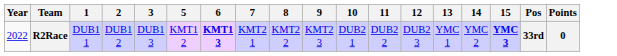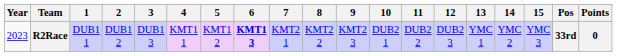 <table class="wikitable" style="text-align:center; font-size:85%">
 <tr>
 <th>Year</th>
 <th>Team</th>
 <th>1</th>
 <th>2</th>
 <th>3</th>
+<th>4</th>
 <th>5</th>
 <th>6</th>
 <th>7</th>
 <th>8</th>
 <th>9</th>
 <th>10</th>
 <th>11</th>
 <th>12</th>
 <th>13</th>
 <th>14</th>
 <th>15</th>
 <th>Pos</th>
 <th>Points</th>
 </tr>
 <tr>
-<td><a href='#'>2022</a></td>
+<td><a href='#'>2023</a></td>
 <th nowrap>R2Race</th>
 <td style="background:#CFCFFF;"><a href='#'>DUB1<br>1</a><br> </td>
 <td style="background:#CFCFFF;"><a href='#'>DUB1<br>2</a> <br> </td>
 <td style="background:#CFCFFF;"><a href='#'>DUB1<br>3</a> <br> </td>
+<td style="background:#EFCFFF;"><a href='#'>KMT1<br>1</a> <br> </td>
 <td style="background:#EFCFFF;"><a href='#'>KMT1<br>2</a> <br> </td>
 <td style="background:#EFCFFF;"><strong><a href='#'>KMT1<br>3</a> <br> </strong></td>
 <td style="background:#CFCFFF;"><a href='#'>KMT2<br>1</a> <br> </td>
 <td style="background:#CFCFFF;"><a href='#'>KMT2<br>2</a><br> </td>
 <td style="background:#CFCFFF;"><a href='#'>KMT2<br>3</a> <br> </td>
 <td style="background:#CFCFFF;"><a href='#'>DUB2<br>1</a><br> </td>
 <td style="background:#CFCFFF;"><a href='#'>DUB2<br>2</a><br> </td>
 <td style="background:#CFCFFF;"><a href='#'>DUB2<br>3</a><br> </td>
 <td style="background:#CFCFFF;"><a href='#'>YMC<br>1</a><br> </td>
 <td style="background:#CFCFFF;"><a href='#'>YMC<br>2</a><br> </td>
-<td style="background:#CFCFFF;"><strong><a href='#'>YMC<br>3</a><br> </strong></td>
+<td style="background:#CFCFFF;"><a href='#'>YMC<br>3</a><br> </td>
 <th>33rd</th>
 <th>0</th>
 </tr>
 </table>
